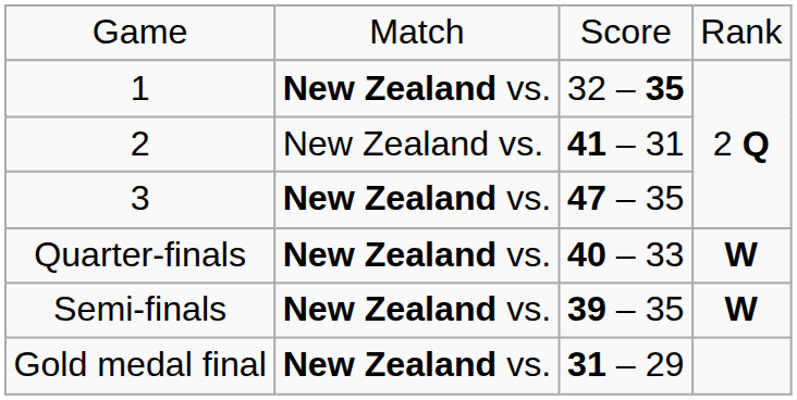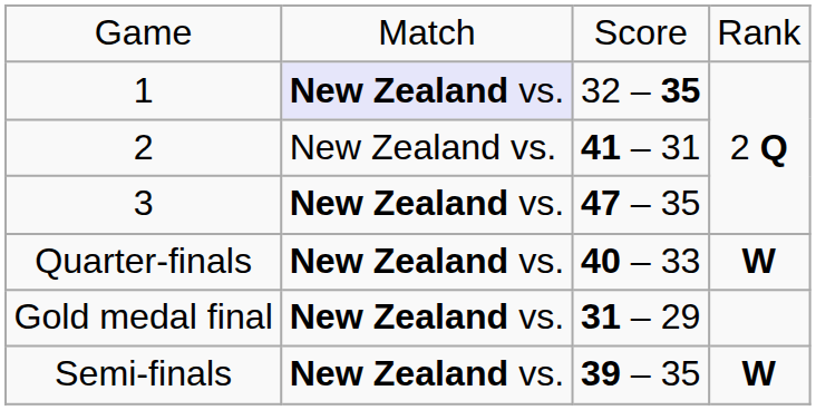 <table class="wikitable">
 <tr>
 <td style="text-align:center;">Game</td>
 <td style="text-align:center;">Match</td>
 <td style="text-align:center;">Score</td>
 <td style="text-align:center;">Rank</td>
 </tr>
 <tr>
 <td style="text-align:center;">1</td>
-<td><strong>New Zealand</strong> vs. </td>
+<td style="background: lavender;"><strong>New Zealand</strong> vs. </td>
 <td style="text-align:center;">32 – <strong>35</strong></td>
 <td rowspan="3" style="text-align:center;">2 <strong>Q</strong></td>
 </tr>
 <tr>
 <td style="text-align:center;">2</td>
 <td>New Zealand vs. <strong></strong></td>
 <td style="text-align:center;"><strong>41</strong> – 31</td>
 </tr>
 <tr>
 <td style="text-align:center;">3</td>
 <td><strong>New Zealand</strong> vs. </td>
 <td style="text-align:center;"><strong>47</strong> – 35</td>
 </tr>
 <tr>
 <td style="text-align:center;">Quarter-finals</td>
 <td><strong>New Zealand</strong> vs. </td>
 <td style="text-align:center;"><strong>40</strong> – 33</td>
 <td style="text-align:center;"><strong>W</strong></td>
 </tr>
 <tr>
+<td style="text-align:center;">Gold medal final</td>
+<td><strong>New Zealand</strong> vs. </td>
+<td style="text-align:center;"><strong>31</strong> – 29</td>
+<td style="text-align:center;"></td>
+</tr>
+<tr>
 <td style="text-align:center;">Semi-finals</td>
 <td><strong>New Zealand</strong> vs. </td>
 <td style="text-align:center;"><strong>39</strong> – 35</td>
 <td style="text-align:center;"><strong>W</strong></td>
 </tr>
-<tr>
-<td style="text-align:center;">Gold medal final</td>
-<td><strong>New Zealand</strong> vs. </td>
-<td style="text-align:center;"><strong>31</strong> – 29</td>
-<td style="text-align:center;"></td>
-</tr>
 </table>
